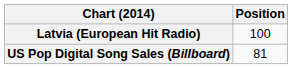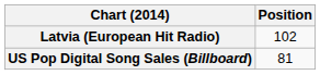 <table class="wikitable sortable plainrowheaders" style="text-align:center">
 <tr>
 <th scope="col">Chart (2014)</th>
 <th scope="col">Position</th>
 </tr>
 <tr>
 <th scope="row">Latvia (European Hit Radio)</th>
-<td>100</td>
+<td>102</td>
 </tr>
 <tr>
 <th scope="row">US Pop Digital Song Sales (<em>Billboard</em>)</th>
 <td>81</td>
 </tr>
 </table>
